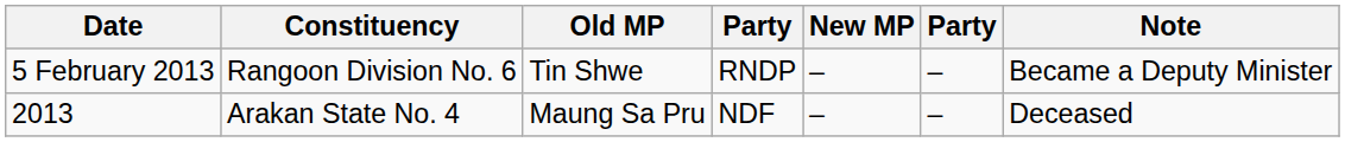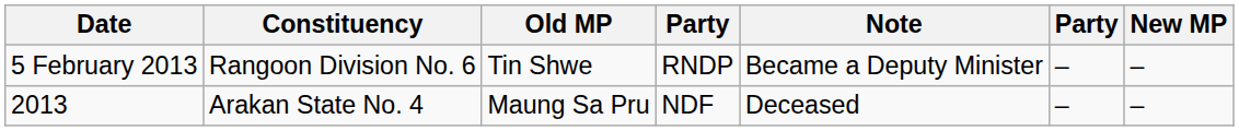 <table class="wikitable">
 <tr>
 <th>Date</th>
 <th>Constituency</th>
 <th>Old MP</th>
 <th>Party</th>
+<th>Note</th>
+<th>Party</th>
 <th>New MP</th>
-<th>Party</th>
-<th>Note</th>
 </tr>
 <tr>
 <td>5 February 2013</td>
 <td>Rangoon Division No. 6</td>
 <td>Tin Shwe</td>
 <td>RNDP</td>
+<td>Became a Deputy Minister</td>
 <td>–</td>
 <td>–</td>
-<td>Became a Deputy Minister</td>
 </tr>
 <tr>
 <td>2013</td>
 <td>Arakan State No. 4</td>
 <td>Maung Sa Pru</td>
 <td>NDF</td>
+<td>Deceased</td>
 <td>–</td>
 <td>–</td>
-<td>Deceased</td>
 </tr>
 </table>
